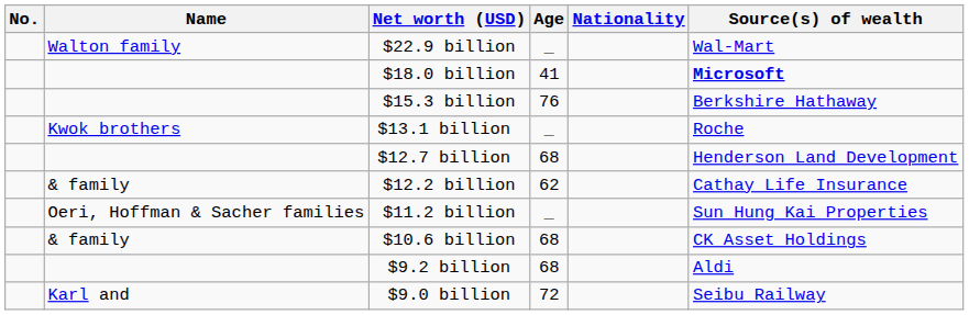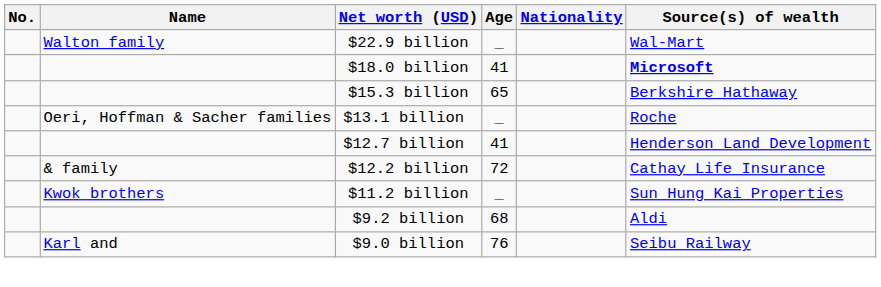 <table class="wikitable sortable">
 <tr>
 <th>No.</th>
 <th>Name</th>
 <th><a href='#'>Net worth</a> (<a href='#'>USD</a>)</th>
 <th>Age</th>
 <th><a href='#'>Nationality</a></th>
 <th>Source(s) of wealth</th>
 </tr>
 <tr>
 <td style="text-align:center;"> </td>
 <td><a href='#'>Walton family</a></td>
 <td style="text-align:center;">$22.9 billion </td>
 <td style="text-align:center;">_</td>
 <td></td>
 <td><a href='#'>Wal-Mart</a></td>
 </tr>
 <tr>
 <td style="text-align:center;"> </td>
 <td></td>
 <td style="text-align:center;">$18.0 billion </td>
 <td style="text-align:center;">41</td>
 <td></td>
 <td><strong><a href='#'>Microsoft</a></strong></td>
 </tr>
 <tr>
 <td style="text-align:center;"> </td>
 <td></td>
 <td style="text-align:center;">$15.3 billion </td>
-<td style="text-align:center;">76</td>
+<td style="text-align:center;">65</td>
 <td></td>
 <td><a href='#'>Berkshire Hathaway</a></td>
 </tr>
 <tr>
 <td style="text-align:center;"> </td>
-<td><a href='#'>Kwok brothers</a></td>
+<td>Oeri, Hoffman & Sacher families</td>
 <td style="text-align:center;">$13.1 billion </td>
 <td style="text-align:center;">_</td>
 <td></td>
 <td><a href='#'>Roche</a></td>
 </tr>
 <tr>
 <td style="text-align:center;"> </td>
 <td></td>
 <td style="text-align:center;">$12.7 billion </td>
-<td style="text-align:center;">68</td>
+<td style="text-align:center;">41</td>
 <td></td>
 <td><a href='#'>Henderson Land Development</a></td>
 </tr>
 <tr>
 <td style="text-align:center;"> </td>
 <td> & family</td>
 <td style="text-align:center;">$12.2 billion </td>
-<td style="text-align:center;">62</td>
+<td style="text-align:center;">72</td>
 <td></td>
 <td><a href='#'>Cathay Life Insurance</a></td>
 </tr>
 <tr>
 <td style="text-align:center;"> </td>
-<td>Oeri, Hoffman & Sacher families</td>
+<td><a href='#'>Kwok brothers</a></td>
 <td style="text-align:center;">$11.2 billion </td>
 <td style="text-align:center;">_</td>
 <td></td>
 <td><a href='#'>Sun Hung Kai Properties</a></td>
-</tr>
-<tr>
-<td style="text-align:center;"> </td>
-<td> & family</td>
-<td style="text-align:center;">$10.6 billion </td>
-<td style="text-align:center;">68</td>
-<td></td>
-<td><a href='#'>CK Asset Holdings</a></td>
 </tr>
 <tr>
 <td style="text-align:center;"> </td>
 <td></td>
 <td style="text-align:center;">$9.2 billion </td>
 <td style="text-align:center;">68</td>
 <td></td>
 <td><a href='#'>Aldi</a></td>
 </tr>
 <tr>
 <td style="text-align:center;"> </td>
 <td><a href='#'>Karl</a> and </td>
 <td style="text-align:center;">$9.0 billion </td>
-<td style="text-align:center;">72</td>
+<td style="text-align:center;">76</td>
 <td></td>
 <td><a href='#'>Seibu Railway</a></td>
 </tr>
 </table>
